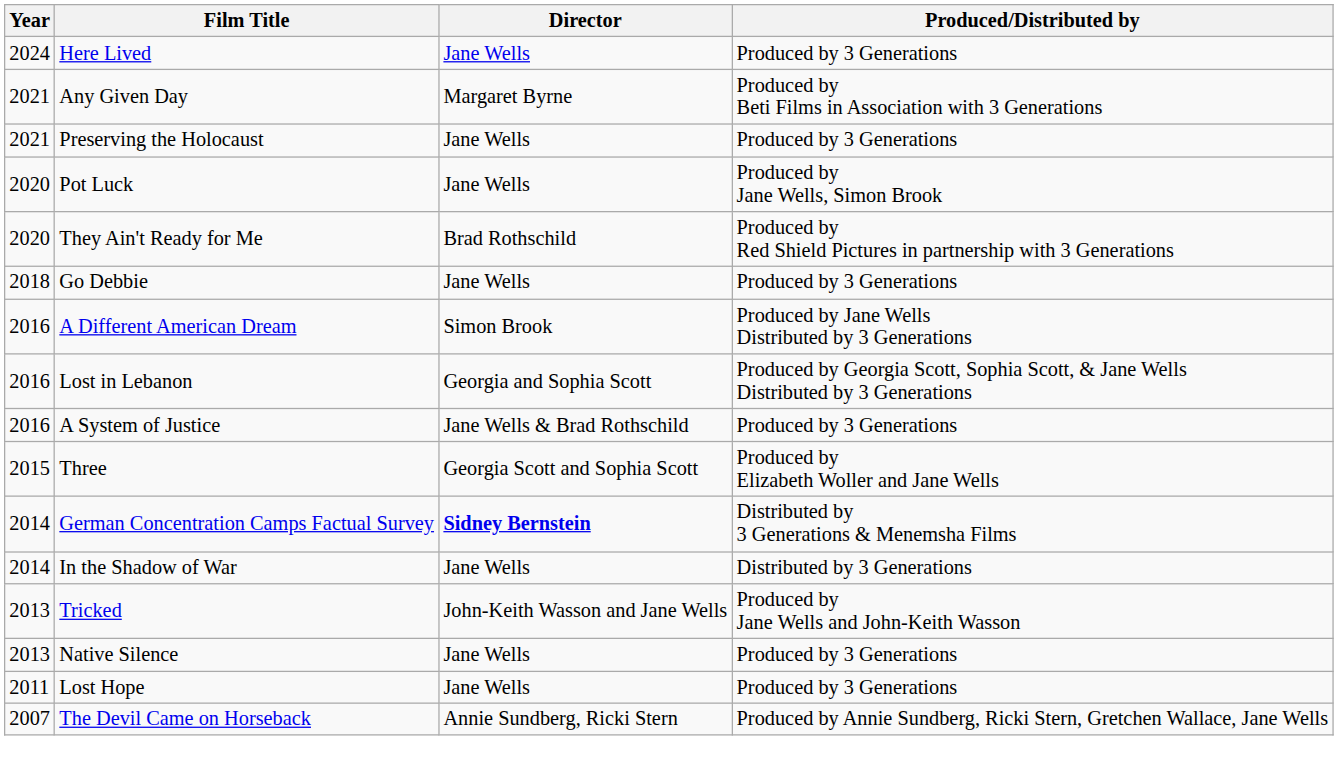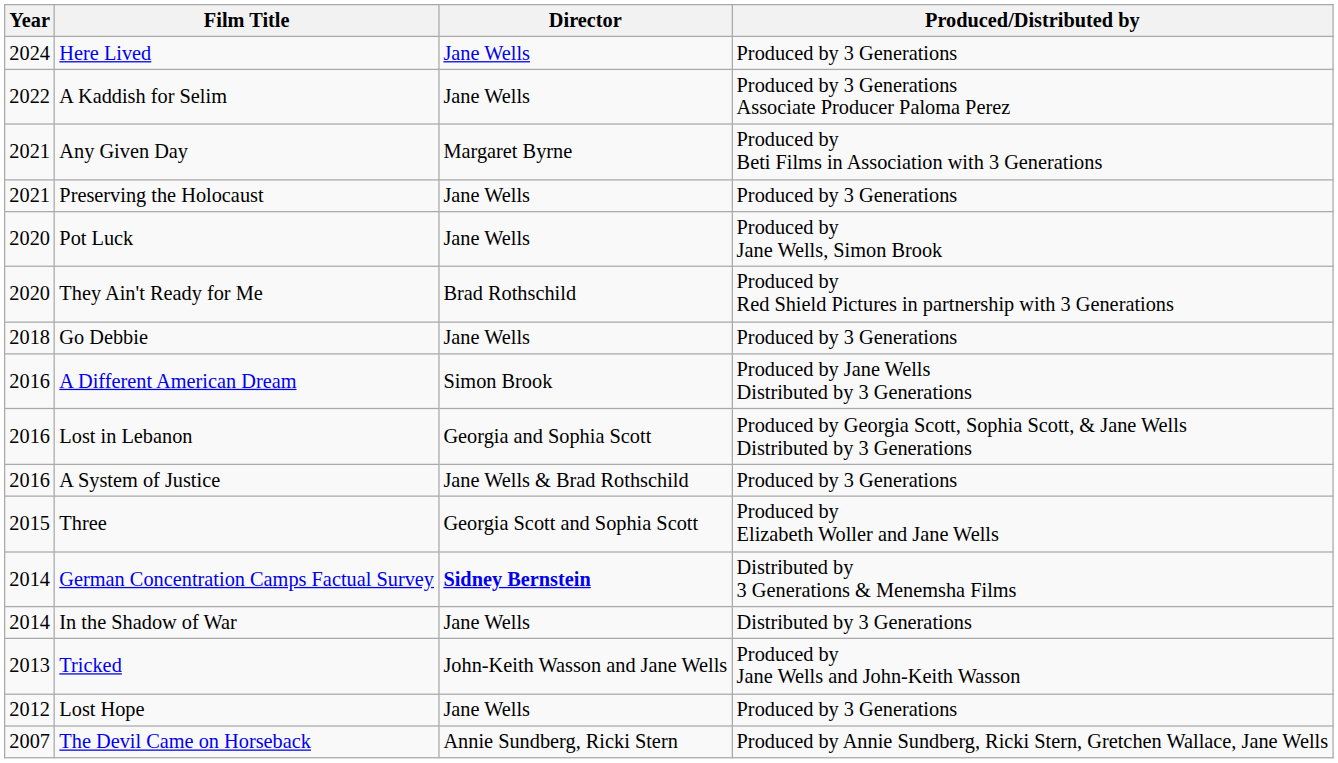 <table class="wikitable">
 <tr>
 <th>Year</th>
 <th>Film Title</th>
 <th>Director</th>
 <th>Produced/Distributed by</th>
 </tr>
 <tr>
 <td>2024</td>
 <td><a href='#'>Here Lived</a></td>
 <td><a href='#'>Jane Wells</a></td>
 <td>Produced by 3 Generations</td>
+</tr>
+<tr>
+<td>2022</td>
+<td>A Kaddish for Selim</td>
+<td>Jane Wells</td>
+<td>Produced by 3 Generations<br>Associate Producer Paloma Perez</td>
 </tr>
 <tr>
 <td>2021</td>
 <td>Any Given Day</td>
 <td>Margaret Byrne</td>
 <td>Produced by<br>Beti Films in Association with 3 Generations</td>
 </tr>
 <tr>
 <td>2021</td>
 <td>Preserving the Holocaust</td>
 <td>Jane Wells</td>
 <td>Produced by 3 Generations</td>
 </tr>
 <tr>
 <td>2020</td>
 <td>Pot Luck</td>
 <td>Jane Wells</td>
 <td>Produced by<br>Jane Wells, Simon Brook</td>
 </tr>
 <tr>
 <td>2020</td>
 <td>They Ain't Ready for Me</td>
 <td>Brad Rothschild</td>
 <td>Produced by<br>Red Shield Pictures in partnership with 3 Generations</td>
 </tr>
 <tr>
 <td>2018</td>
 <td>Go Debbie</td>
 <td>Jane Wells</td>
 <td>Produced by 3 Generations</td>
 </tr>
 <tr>
 <td>2016</td>
 <td><a href='#'>A Different American Dream</a></td>
 <td>Simon Brook</td>
 <td>Produced by Jane Wells<br>Distributed by 3 Generations</td>
 </tr>
 <tr>
 <td>2016</td>
 <td>Lost in Lebanon</td>
 <td>Georgia and Sophia Scott</td>
 <td>Produced by Georgia Scott, Sophia Scott, & Jane Wells<br>Distributed by 3 Generations</td>
 </tr>
 <tr>
 <td>2016</td>
 <td>A System of Justice</td>
 <td>Jane Wells & Brad Rothschild</td>
 <td>Produced by 3 Generations</td>
 </tr>
 <tr>
 <td>2015</td>
 <td>Three</td>
 <td>Georgia Scott and Sophia Scott</td>
 <td>Produced by<br>Elizabeth Woller and Jane Wells</td>
 </tr>
 <tr>
 <td>2014</td>
 <td><a href='#'>German Concentration Camps Factual Survey</a></td>
 <td><strong><a href='#'>Sidney Bernstein</a></strong></td>
 <td>Distributed by<br>3 Generations & Menemsha Films</td>
 </tr>
 <tr>
 <td>2014</td>
 <td>In the Shadow of War</td>
 <td>Jane Wells</td>
 <td>Distributed by 3 Generations</td>
 </tr>
 <tr>
 <td>2013</td>
 <td><a href='#'>Tricked</a></td>
 <td>John-Keith Wasson and Jane Wells</td>
 <td>Produced by<br>Jane Wells and John-Keith Wasson</td>
 </tr>
 <tr>
-<td>2013</td>
-<td>Native Silence</td>
-<td>Jane Wells</td>
-<td>Produced by 3 Generations</td>
-</tr>
-<tr>
-<td>2011</td>
+<td>2012</td>
 <td>Lost Hope</td>
 <td>Jane Wells</td>
 <td>Produced by 3 Generations</td>
 </tr>
 <tr>
 <td>2007</td>
 <td><a href='#'>The Devil Came on Horseback</a></td>
 <td>Annie Sundberg, Ricki Stern</td>
 <td>Produced by Annie Sundberg, Ricki Stern, Gretchen Wallace, Jane Wells</td>
 </tr>
 </table>
